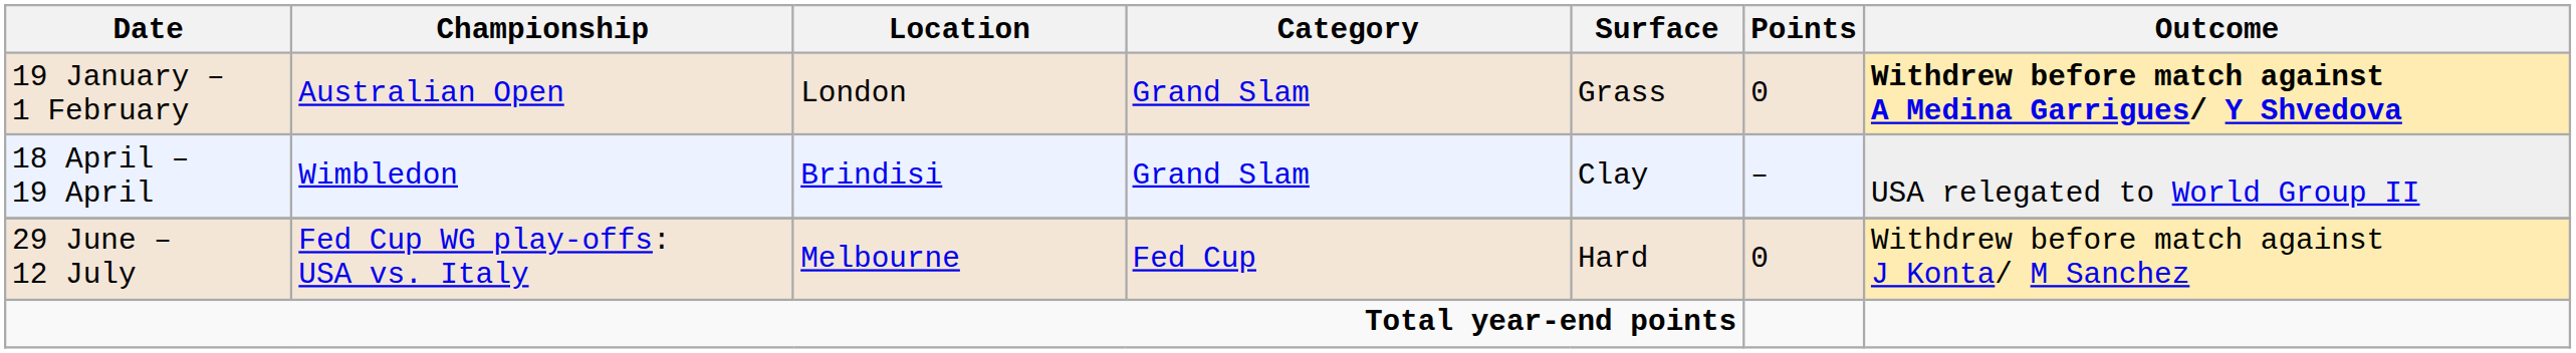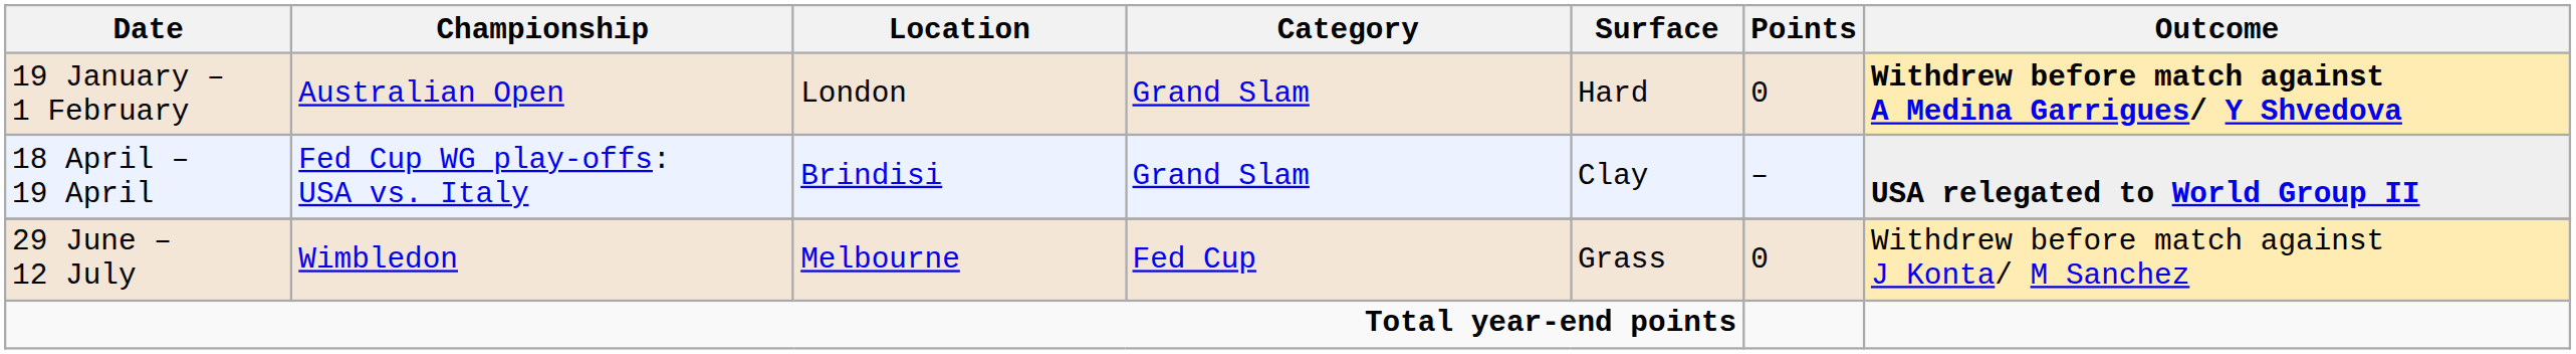 <table class="wikitable">
 <tr>
 <th width=120>Date</th>
 <th width=215>Championship</th>
 <th width=140>Location</th>
 <th width=190>Category</th>
 <th width=70>Surface</th>
 <th width=40>Points</th>
 <th width=305>Outcome</th>
 </tr>
 <tr style="background:#F3E6D7;">
 <td>19 January –<br>1 February</td>
 <td><a href='#'>Australian Open</a></td>
 <td>London</td>
 <td><a href='#'>Grand Slam</a></td>
-<td>Grass</td>
+<td>Hard</td>
 <td>0</td>
 <td style="background:#ffecb2"><strong>Withdrew before match against <br> <a href='#'>A Medina Garrigues</a>/ <a href='#'>Y Shvedova</a></strong></td>
 </tr>
 <tr style="background:#ecf2ff;">
 <td>18 April – <br>19 April</td>
-<td><a href='#'>Wimbledon</a></td>
+<td><a href='#'>Fed Cup WG play-offs</a>: <br><a href='#'>USA vs. Italy</a></td>
 <td><a href='#'>Brindisi</a></td>
 <td><a href='#'>Grand Slam</a></td>
 <td>Clay</td>
 <td>–</td>
-<td style="background:#efefef;"><br>USA relegated to <a href='#'>World Group II</a></td>
+<td style="background:#efefef;"><strong><br>USA relegated to <a href='#'>World Group II</a></strong></td>
 </tr>
 <tr>
 </tr>
 <tr style="background:#F3E6D7;">
 <td>29 June – <br>12 July</td>
-<td><a href='#'>Fed Cup WG play-offs</a>: <br><a href='#'>USA vs. Italy</a></td>
+<td><a href='#'>Wimbledon</a></td>
 <td><a href='#'>Melbourne</a></td>
 <td><a href='#'>Fed Cup</a></td>
-<td>Hard</td>
+<td>Grass</td>
 <td>0</td>
 <td style="background:#ffecb2">Withdrew before match against <br> <a href='#'>J Konta</a>/ <a href='#'>M Sanchez</a></td>
 </tr>
 <tr>
 <td colspan=5 align=right><strong>Total year-end points</strong></td>
 <td></td>
 <td></td>
 </tr>
 </table>
